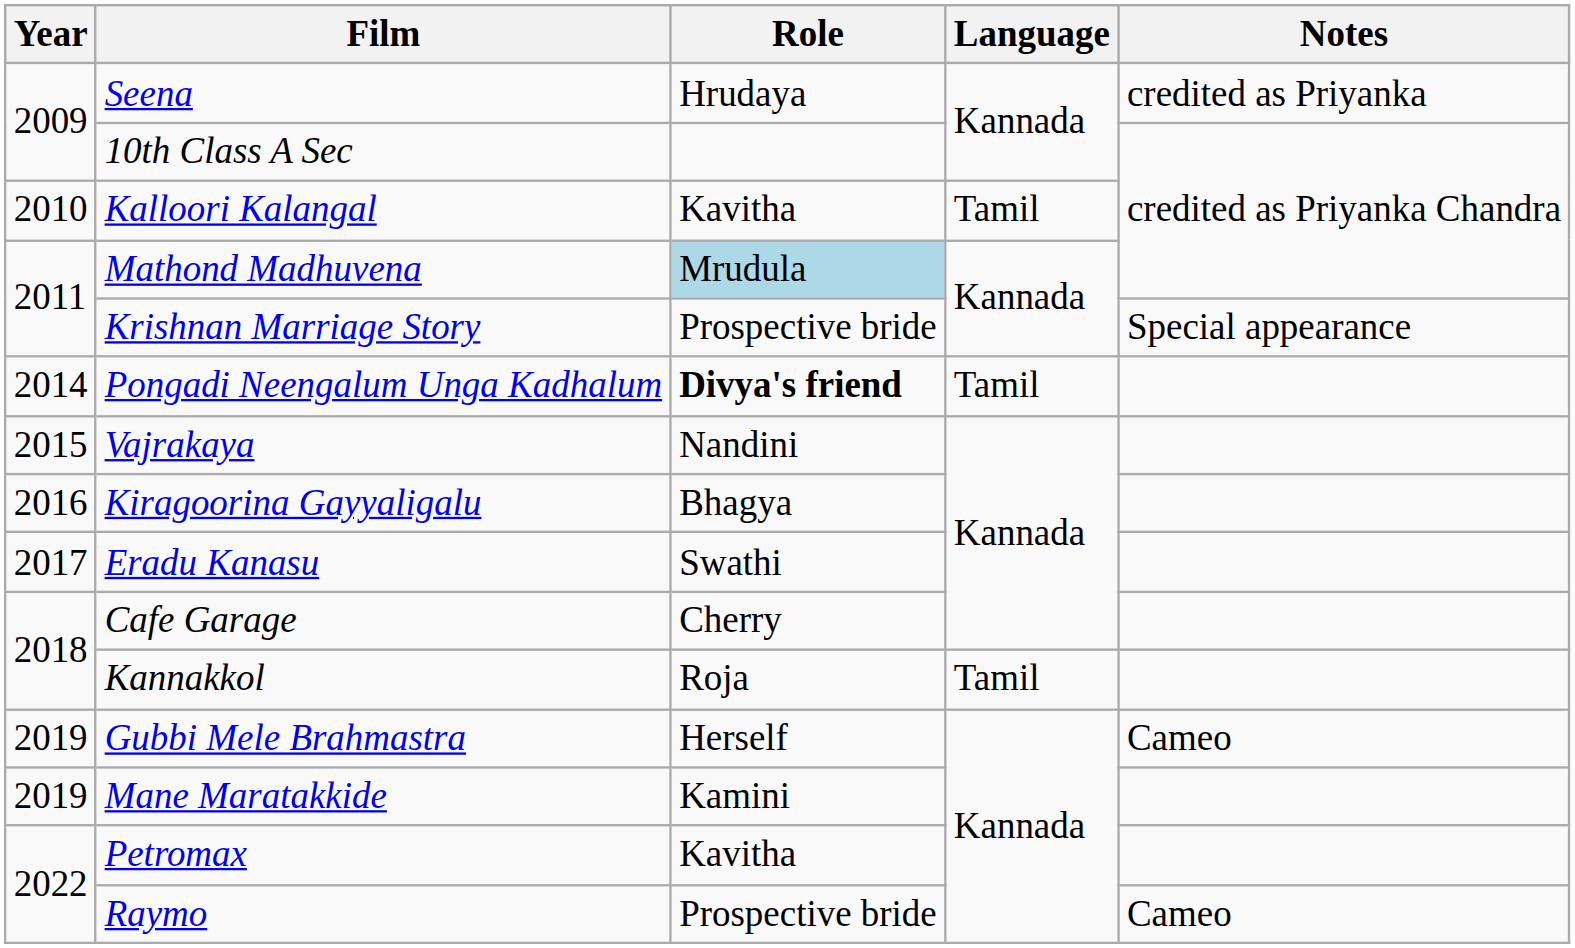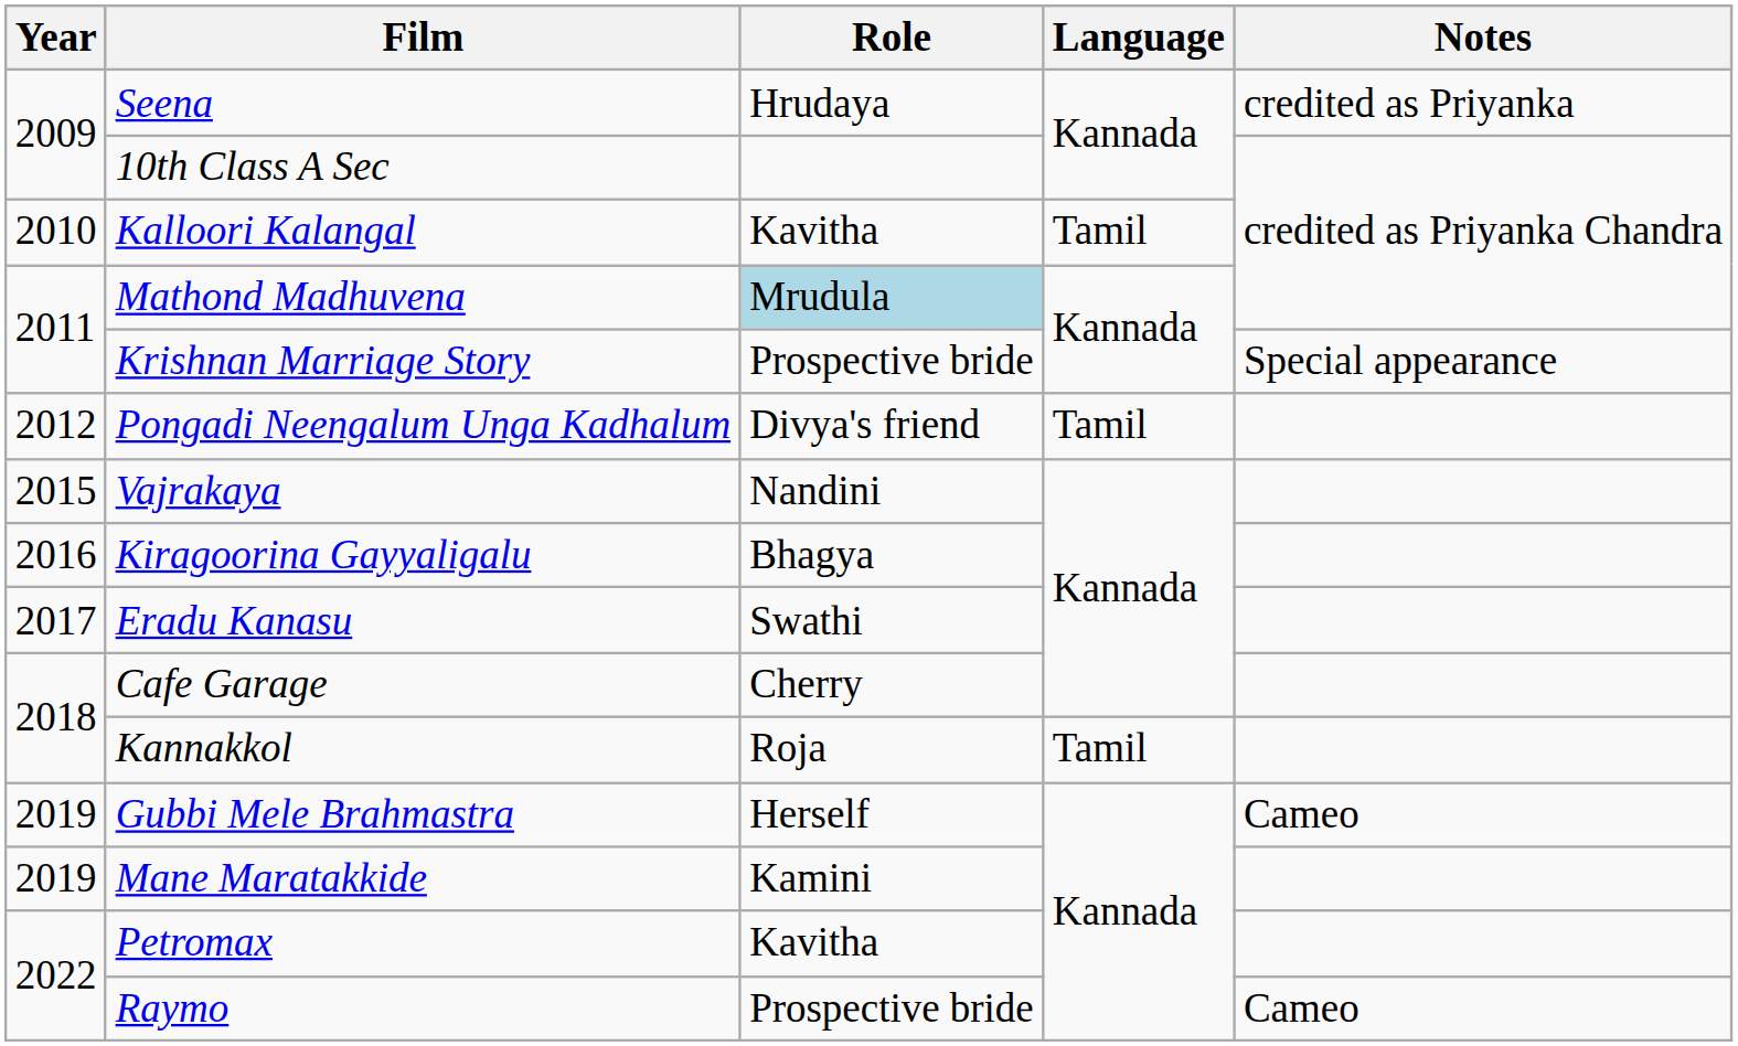 <table class="wikitable sortable">
 <tr style="background:#ccc; text-align:center;">
 <th>Year</th>
 <th>Film</th>
 <th>Role</th>
 <th>Language</th>
 <th>Notes</th>
 </tr>
 <tr>
 <td rowspan="2">2009</td>
 <td><em><a href='#'>Seena</a></em></td>
 <td>Hrudaya</td>
 <td rowspan=2>Kannada</td>
 <td>credited as Priyanka</td>
 </tr>
 <tr>
 <td><em>10th Class A Sec</em></td>
 <td></td>
 <td rowspan="3">credited as Priyanka Chandra</td>
 </tr>
 <tr>
 <td>2010</td>
 <td><em><a href='#'>Kalloori Kalangal</a></em></td>
 <td>Kavitha</td>
 <td>Tamil</td>
 </tr>
 <tr>
 <td rowspan="2">2011</td>
 <td><em><a href='#'>Mathond Madhuvena</a></em></td>
 <td style="background: lightblue;">Mrudula</td>
 <td rowspan="2">Kannada</td>
 </tr>
 <tr>
 <td><em><a href='#'>Krishnan Marriage Story</a></em></td>
 <td>Prospective bride</td>
 <td>Special appearance</td>
 </tr>
 <tr>
-<td>2014</td>
+<td>2012</td>
 <td><em><a href='#'>Pongadi Neengalum Unga Kadhalum</a></em></td>
-<td><strong>Divya's friend</strong></td>
+<td>Divya's friend</td>
 <td>Tamil</td>
 <td></td>
 </tr>
 <tr>
 <td>2015</td>
 <td><em><a href='#'>Vajrakaya</a></em></td>
 <td>Nandini</td>
 <td rowspan=4>Kannada</td>
 <td></td>
 </tr>
 <tr>
 <td>2016</td>
 <td><em><a href='#'>Kiragoorina Gayyaligalu</a></em></td>
 <td>Bhagya</td>
 <td></td>
 </tr>
 <tr>
 <td>2017</td>
 <td><em><a href='#'>Eradu Kanasu</a></em></td>
 <td>Swathi</td>
 <td></td>
 </tr>
 <tr>
 <td rowspan="2">2018</td>
 <td><em>Cafe Garage</em></td>
 <td>Cherry</td>
 <td></td>
 </tr>
 <tr>
 <td><em>Kannakkol</em></td>
 <td>Roja</td>
 <td>Tamil</td>
 <td></td>
 </tr>
 <tr>
 <td>2019</td>
 <td><em><a href='#'>Gubbi Mele Brahmastra</a></em></td>
 <td>Herself</td>
 <td rowspan=4>Kannada</td>
 <td>Cameo</td>
 </tr>
 <tr>
 <td>2019</td>
 <td><em><a href='#'>Mane Maratakkide</a></em></td>
 <td>Kamini</td>
 <td></td>
 </tr>
 <tr>
 <td rowspan="2">2022</td>
 <td><em><a href='#'>Petromax</a></em></td>
 <td>Kavitha</td>
 <td></td>
 </tr>
 <tr>
 <td><em><a href='#'>Raymo</a></em></td>
 <td>Prospective bride</td>
 <td>Cameo</td>
 </tr>
 <tr>
 </tr>
 </table>
